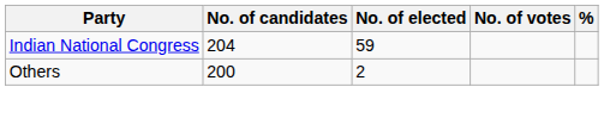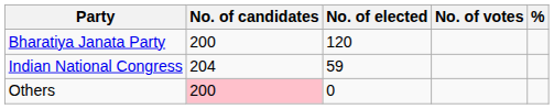 <table class="wikitable">
 <tr>
 <th>Party</th>
 <th>No. of candidates</th>
 <th>No. of elected</th>
 <th>No. of votes</th>
 <th>%</th>
+</tr>
+<tr>
+<td><a href='#'>Bharatiya Janata Party</a></td>
+<td>200</td>
+<td>120</td>
+<td></td>
+<td></td>
 </tr>
 <tr>
 <td><a href='#'>Indian National Congress</a></td>
 <td>204</td>
 <td>59</td>
 <td></td>
 <td></td>
 </tr>
 <tr>
 <td>Others</td>
-<td>200</td>
-<td>2</td>
+<td style="background: pink;">200</td>
+<td>0</td>
 <td></td>
 <td></td>
 </tr>
 </table>
